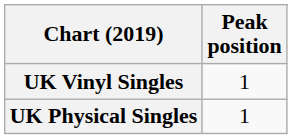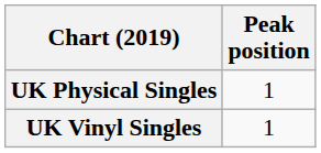 <table class="wikitable sortable plainrowheaders" style="text-align:center">
 <tr>
 <th>Chart (2019)</th>
 <th>Peak<br>position</th>
 </tr>
 <tr>
+<th scope="row">UK Physical Singles</th>
+<td>1</td>
+</tr>
+<tr>
 <th scope="row">UK Vinyl Singles</th>
 <td>1</td>
 </tr>
-<tr>
-<th scope="row">UK Physical Singles</th>
-<td>1</td>
-</tr>
 </table>
